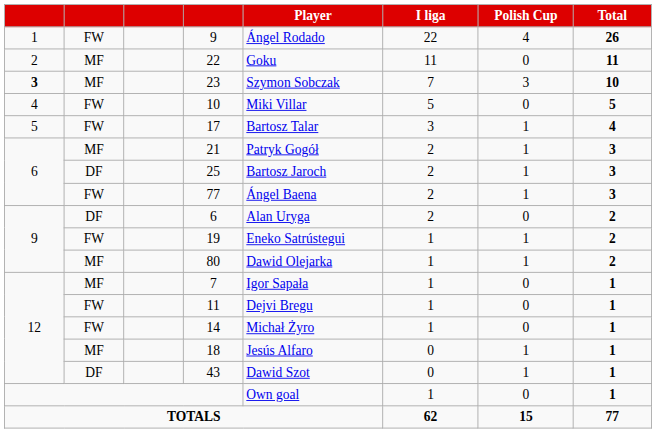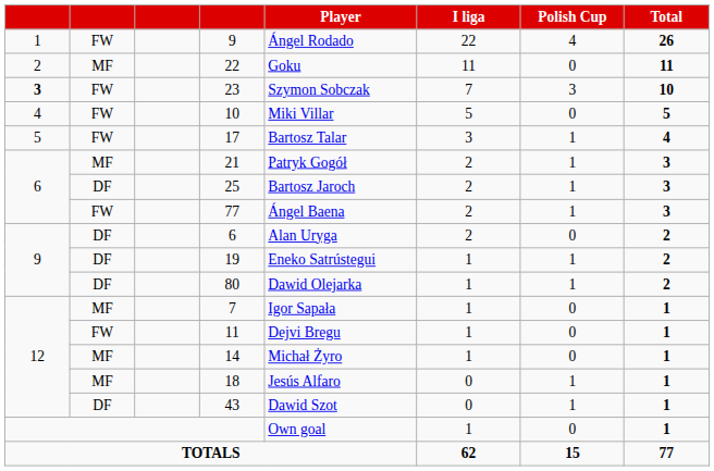 <table class="wikitable" style="font-size: 95%; text-align: center;">
 <tr>
 <th style="background:#DD0000; color:white; width:60px;"></th>
 <th style="background:#DD0000; color:white; width:60px;"></th>
 <th style="background:#DD0000; color:white; width:60px;"></th>
 <th style="background:#DD0000; color:white; width:60px;"></th>
 <th style="background:#DD0000; color:white; width:150px;">Player</th>
 <th style="background:#DD0000; color:white; width:100px;">I liga</th>
 <th style="background:#DD0000; color:white; width:100px;">Polish Cup</th>
 <th style="background:#DD0000; color:white; width:80px;">Total</th>
 </tr>
 <tr>
 <td rowspan=1>1</td>
 <td>FW</td>
 <td></td>
 <td>9</td>
 <td align=left><a href='#'>Ángel Rodado</a></td>
 <td>22</td>
 <td>4</td>
 <td><strong>26</strong></td>
 </tr>
 <tr>
 <td rowspan=1>2</td>
 <td>MF</td>
 <td></td>
 <td>22</td>
 <td align=left><a href='#'>Goku</a></td>
 <td>11</td>
 <td>0</td>
 <td><strong>11</strong></td>
 </tr>
 <tr>
 <td rowspan=1><strong>3</strong></td>
-<td>MF</td>
+<td>FW</td>
 <td></td>
 <td>23</td>
 <td align=left><a href='#'>Szymon Sobczak</a></td>
 <td>7</td>
 <td>3</td>
 <td><strong>10</strong></td>
 </tr>
 <tr>
 <td rowspan=1>4</td>
 <td>FW</td>
 <td></td>
 <td>10</td>
 <td align=left><a href='#'>Miki Villar</a></td>
 <td>5</td>
 <td>0</td>
 <td><strong>5</strong></td>
 </tr>
 <tr>
 <td rowspan=1>5</td>
 <td>FW</td>
 <td></td>
 <td>17</td>
 <td align=left><a href='#'>Bartosz Talar</a></td>
 <td>3</td>
 <td>1</td>
 <td><strong>4</strong></td>
 </tr>
 <tr>
 <td rowspan=3>6</td>
 <td>MF</td>
 <td></td>
 <td>21</td>
 <td align=left><a href='#'>Patryk Gogół</a></td>
 <td>2</td>
 <td>1</td>
 <td><strong>3</strong></td>
 </tr>
 <tr>
 <td>DF</td>
 <td></td>
 <td>25</td>
 <td align=left><a href='#'>Bartosz Jaroch</a></td>
 <td>2</td>
 <td>1</td>
 <td><strong>3</strong></td>
 </tr>
 <tr>
 <td>FW</td>
 <td></td>
 <td>77</td>
 <td align=left><a href='#'>Ángel Baena</a></td>
 <td>2</td>
 <td>1</td>
 <td><strong>3</strong></td>
 </tr>
 <tr>
 <td rowspan=3>9</td>
 <td>DF</td>
 <td></td>
 <td>6</td>
 <td align=left><a href='#'>Alan Uryga</a></td>
 <td>2</td>
 <td>0</td>
 <td><strong>2</strong></td>
 </tr>
 <tr>
-<td>FW</td>
+<td>DF</td>
 <td></td>
 <td>19</td>
 <td align=left><a href='#'>Eneko Satrústegui</a></td>
 <td>1</td>
 <td>1</td>
 <td><strong>2</strong></td>
 </tr>
 <tr>
-<td>MF</td>
+<td>DF</td>
 <td></td>
 <td>80</td>
 <td align=left><a href='#'>Dawid Olejarka</a></td>
 <td>1</td>
 <td>1</td>
 <td><strong>2</strong></td>
 </tr>
 <tr>
 <td rowspan=5>12</td>
 <td>MF</td>
 <td></td>
 <td>7</td>
 <td align=left><a href='#'>Igor Sapała</a></td>
 <td>1</td>
 <td>0</td>
 <td><strong>1</strong></td>
 </tr>
 <tr>
 <td>FW</td>
 <td></td>
 <td>11</td>
 <td align=left><a href='#'>Dejvi Bregu</a></td>
 <td>1</td>
 <td>0</td>
 <td><strong>1</strong></td>
 </tr>
 <tr>
-<td>FW</td>
+<td>MF</td>
 <td></td>
 <td>14</td>
 <td align=left><a href='#'>Michał Żyro</a></td>
 <td>1</td>
 <td>0</td>
 <td><strong>1</strong></td>
 </tr>
 <tr>
 <td>MF</td>
 <td></td>
 <td>18</td>
 <td align=left><a href='#'>Jesús Alfaro</a></td>
 <td>0</td>
 <td>1</td>
 <td><strong>1</strong></td>
 </tr>
 <tr>
 <td>DF</td>
 <td></td>
 <td>43</td>
 <td align=left><a href='#'>Dawid Szot</a></td>
 <td>0</td>
 <td>1</td>
 <td><strong>1</strong></td>
 </tr>
 <tr>
 <td colspan=4></td>
 <td align=left><a href='#'>Own goal</a></td>
 <td>1</td>
 <td>0</td>
 <td><strong>1</strong></td>
 </tr>
 <tr>
 <td colspan=5><strong>TOTALS</strong></td>
 <td><strong>62</strong></td>
 <td><strong>15</strong></td>
 <td><strong>77</strong></td>
 </tr>
 </table>
